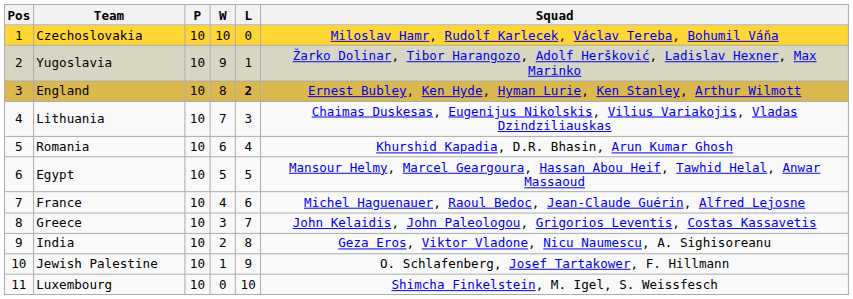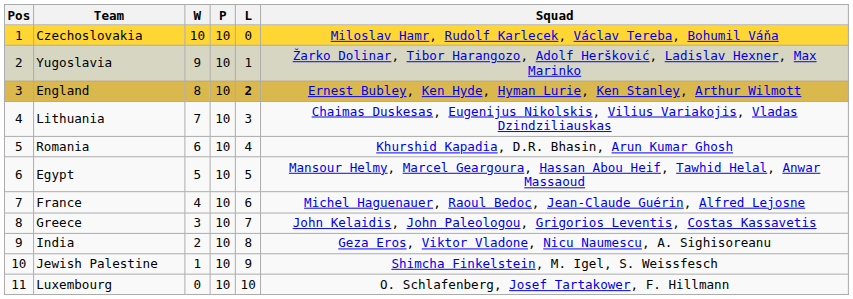 <table class="wikitable" style="font-size: 100%">
 <tr>
 <th width=15>Pos</th>
 <th width=150>Team</th>
+<th width=20>W</th>
 <th width=20>P</th>
-<th width=20>W</th>
 <th width=20>L</th>
 <th width=600>Squad</th>
 </tr>
 <tr align=center style="background: #FFD633;">
 <td>1</td>
 <td align="left"> Czechoslovakia</td>
 <td>10</td>
 <td>10</td>
 <td>0</td>
 <td><a href='#'>Miloslav Hamr</a>, <a href='#'>Rudolf Karlecek</a>, <a href='#'>Václav Tereba</a>, <a href='#'>Bohumil Váňa</a></td>
 </tr>
 <tr align=center style="background: #D6D6C2;">
 <td>2</td>
 <td align="left"> Yugoslavia</td>
+<td>9</td>
 <td>10</td>
-<td>9</td>
 <td>1</td>
 <td><a href='#'>Žarko Dolinar</a>, <a href='#'>Tibor Harangozo</a>, <a href='#'>Adolf Heršković</a>, <a href='#'>Ladislav Hexner</a>, <a href='#'>Max Marinko</a></td>
 </tr>
 <tr align=center style="background: #DBB84D;">
 <td>3</td>
 <td align="left"> England</td>
+<td>8</td>
 <td>10</td>
-<td>8</td>
 <td><strong>2</strong></td>
 <td><a href='#'>Ernest Bubley</a>, <a href='#'>Ken Hyde</a>, <a href='#'>Hyman Lurie</a>, <a href='#'>Ken Stanley</a>, <a href='#'>Arthur Wilmott</a></td>
 </tr>
 <tr align=center>
 <td>4</td>
 <td align="left"> Lithuania</td>
+<td>7</td>
 <td>10</td>
-<td>7</td>
 <td>3</td>
 <td><a href='#'>Chaimas Duskesas</a>, <a href='#'>Eugenijus Nikolskis</a>, <a href='#'>Vilius Variakojis</a>, <a href='#'>Vladas Dzindziliauskas</a></td>
 </tr>
 <tr align=center>
 <td>5</td>
 <td align="left"> Romania</td>
+<td>6</td>
 <td>10</td>
-<td>6</td>
 <td>4</td>
 <td><a href='#'>Khurshid Kapadia</a>, D.R. Bhasin, <a href='#'>Arun Kumar Ghosh</a></td>
 </tr>
 <tr align=center>
 <td>6</td>
 <td align="left"> Egypt</td>
+<td>5</td>
 <td>10</td>
-<td>5</td>
 <td>5</td>
 <td><a href='#'>Mansour Helmy</a>, <a href='#'>Marcel Geargoura</a>, <a href='#'>Hassan Abou Heif</a>, <a href='#'>Tawhid Helal</a>, <a href='#'>Anwar Massaoud</a></td>
 </tr>
 <tr align=center>
 <td>7</td>
 <td align="left"> France</td>
+<td>4</td>
 <td>10</td>
-<td>4</td>
 <td>6</td>
 <td><a href='#'>Michel Haguenauer</a>, <a href='#'>Raoul Bedoc</a>, <a href='#'>Jean-Claude Guérin</a>, <a href='#'>Alfred Lejosne</a></td>
 </tr>
 <tr align=center>
 <td>8</td>
 <td align="left"> Greece</td>
+<td>3</td>
 <td>10</td>
-<td>3</td>
 <td>7</td>
 <td><a href='#'>John Kelaidis</a>, <a href='#'>John Paleologou</a>, <a href='#'>Grigorios Leventis</a>, <a href='#'>Costas Kassavetis</a></td>
 </tr>
 <tr align=center>
 <td>9</td>
 <td align="left"> India</td>
+<td>2</td>
 <td>10</td>
-<td>2</td>
 <td>8</td>
 <td><a href='#'>Geza Eros</a>, <a href='#'>Viktor Vladone</a>, <a href='#'>Nicu Naumescu</a>, A. Sighisoreanu</td>
 </tr>
 <tr align=center>
 <td>10</td>
 <td align="left"> Jewish Palestine</td>
+<td>1</td>
 <td>10</td>
-<td>1</td>
 <td>9</td>
-<td>O. Schlafenberg, <a href='#'>Josef Tartakower</a>, F. Hillmann</td>
+<td><a href='#'>Shimcha Finkelstein</a>, M. Igel, S. Weissfesch</td>
 </tr>
 <tr align=center>
 <td>11</td>
 <td align="left"> Luxembourg</td>
-<td>10</td>
 <td>0</td>
 <td>10</td>
-<td><a href='#'>Shimcha Finkelstein</a>, M. Igel, S. Weissfesch</td>
+<td>10</td>
+<td>O. Schlafenberg, <a href='#'>Josef Tartakower</a>, F. Hillmann</td>
 </tr>
 </table>
